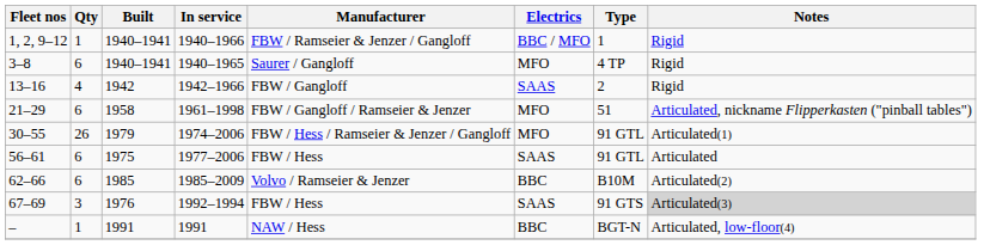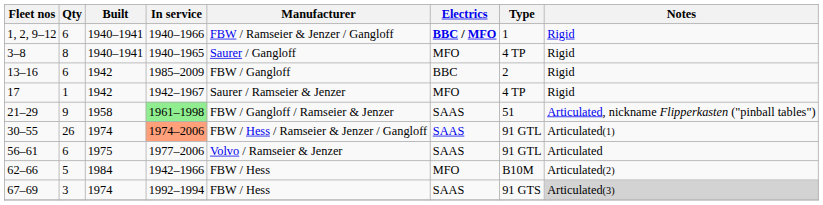 <table class="wikitable sortable">
 <tr>
 <th>Fleet nos</th>
 <th>Qty</th>
 <th>Built</th>
 <th>In service</th>
 <th>Manufacturer</th>
 <th><a href='#'>Electrics</a></th>
 <th>Type</th>
 <th>Notes</th>
 </tr>
 <tr>
 <td>1, 2, 9–12</td>
-<td>1</td>
+<td>6</td>
 <td>1940–1941</td>
 <td>1940–1966</td>
 <td><a href='#'>FBW</a> / Ramseier & Jenzer / Gangloff</td>
-<td><a href='#'>BBC</a> / <a href='#'>MFO</a></td>
+<td><strong><a href='#'>BBC</a> / <a href='#'>MFO</a></strong></td>
 <td>1</td>
 <td><a href='#'>Rigid</a></td>
 </tr>
 <tr>
 <td>3–8</td>
-<td>6</td>
+<td>8</td>
 <td>1940–1941</td>
 <td>1940–1965</td>
 <td><a href='#'>Saurer</a> / Gangloff</td>
 <td>MFO</td>
 <td>4 TP</td>
 <td>Rigid</td>
 </tr>
 <tr>
 <td>13–16</td>
-<td>4</td>
+<td>6</td>
 <td>1942</td>
-<td>1942–1966</td>
+<td>1985–2009</td>
 <td>FBW / Gangloff</td>
-<td><a href='#'>SAAS</a></td>
+<td>BBC</td>
 <td>2</td>
 <td>Rigid</td>
 </tr>
 <tr>
+<td>17</td>
+<td>1</td>
+<td>1942</td>
+<td>1942–1967</td>
+<td>Saurer / Ramseier & Jenzer</td>
+<td>MFO</td>
+<td>4 TP</td>
+<td>Rigid</td>
+</tr>
+<tr>
 <td>21–29</td>
-<td>6</td>
+<td>9</td>
 <td>1958</td>
-<td>1961–1998</td>
+<td style="background: lightgreen;">1961–1998</td>
 <td>FBW / Gangloff / Ramseier & Jenzer</td>
-<td>MFO</td>
+<td>SAAS</td>
 <td>51</td>
 <td><a href='#'>Articulated</a>, nickname <em>Flipperkasten</em> ("pinball tables")</td>
 </tr>
 <tr>
 <td>30–55</td>
 <td>26</td>
-<td>1979</td>
-<td>1974–2006</td>
+<td>1974</td>
+<td style="background: lightsalmon;">1974–2006</td>
 <td>FBW / <a href='#'>Hess</a> / Ramseier & Jenzer / Gangloff</td>
-<td>MFO</td>
+<td><a href='#'>SAAS</a></td>
 <td>91 GTL</td>
 <td>Articulated<small>(1)</small></td>
 </tr>
 <tr>
 <td>56–61</td>
 <td>6</td>
 <td>1975</td>
 <td>1977–2006</td>
-<td>FBW / Hess</td>
+<td><a href='#'>Volvo</a> / Ramseier & Jenzer</td>
 <td>SAAS</td>
 <td>91 GTL</td>
 <td>Articulated</td>
 </tr>
 <tr>
 <td>62–66</td>
-<td>6</td>
-<td>1985</td>
-<td>1985–2009</td>
-<td><a href='#'>Volvo</a> / Ramseier & Jenzer</td>
-<td>BBC</td>
+<td>5</td>
+<td>1984</td>
+<td>1942–1966</td>
+<td>FBW / Hess</td>
+<td>MFO</td>
 <td>B10M</td>
 <td>Articulated<small>(2)</small></td>
 </tr>
 <tr>
 <td>67–69</td>
 <td>3</td>
-<td>1976</td>
+<td>1974</td>
 <td>1992–1994</td>
 <td>FBW / Hess</td>
 <td>SAAS</td>
 <td>91 GTS</td>
 <td style="background: lightgrey;">Articulated<small>(3)</small></td>
 </tr>
 <tr>
-<td>–</td>
-<td>1</td>
-<td>1991</td>
-<td>1991</td>
-<td><a href='#'>NAW</a> / Hess</td>
-<td>BBC</td>
-<td>BGT-N</td>
-<td>Articulated, <a href='#'>low-floor</a><small>(4)</small></td>
-</tr>
-<tr>
 </tr>
 </table>
